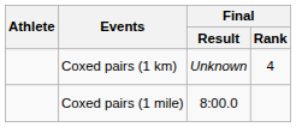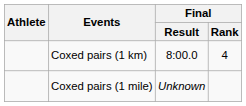 <table class=wikitable style="font-size:90%">
 <tr>
 <th rowspan="2">Athlete</th>
 <th rowspan="2">Events</th>
 <th colspan="2">Final</th>
 </tr>
 <tr>
 <th>Result</th>
 <th>Rank</th>
 </tr>
 <tr>
 <td><br><br></td>
 <td>Coxed pairs (1 km)</td>
-<td align="center"><em>Unknown</em></td>
+<td align="center">8:00.0</td>
 <td align="center">4</td>
 </tr>
 <tr>
 <td><br><br></td>
 <td>Coxed pairs (1 mile)</td>
-<td align="center">8:00.0</td>
+<td align="center"><em>Unknown</em></td>
 <td align="center"></td>
 </tr>
 </table>
